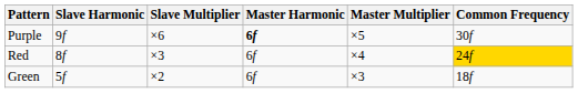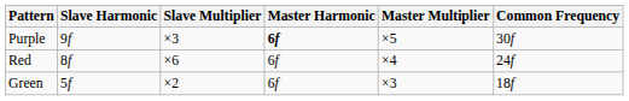 <table class="wikitable">
 <tr>
 <th>Pattern</th>
 <th>Slave Harmonic</th>
 <th>Slave Multiplier</th>
 <th>Master Harmonic</th>
 <th>Master Multiplier</th>
 <th>Common Frequency</th>
 </tr>
 <tr>
 <td>Purple</td>
 <td>9<em>f</em></td>
-<td>×6</td>
+<td>×3</td>
 <td><strong>6<em>f</em></strong></td>
 <td>×5</td>
 <td>30<em>f</em></td>
 </tr>
 <tr>
 <td>Red</td>
 <td>8<em>f</em></td>
-<td>×3</td>
+<td>×6</td>
 <td>6<em>f</em></td>
 <td>×4</td>
-<td style="background: gold;">24<em>f</em></td>
+<td>24<em>f</em></td>
 </tr>
 <tr>
 <td>Green</td>
 <td>5<em>f</em></td>
 <td>×2</td>
 <td>6<em>f</em></td>
 <td>×3</td>
 <td>18<em>f</em></td>
 </tr>
 </table>
